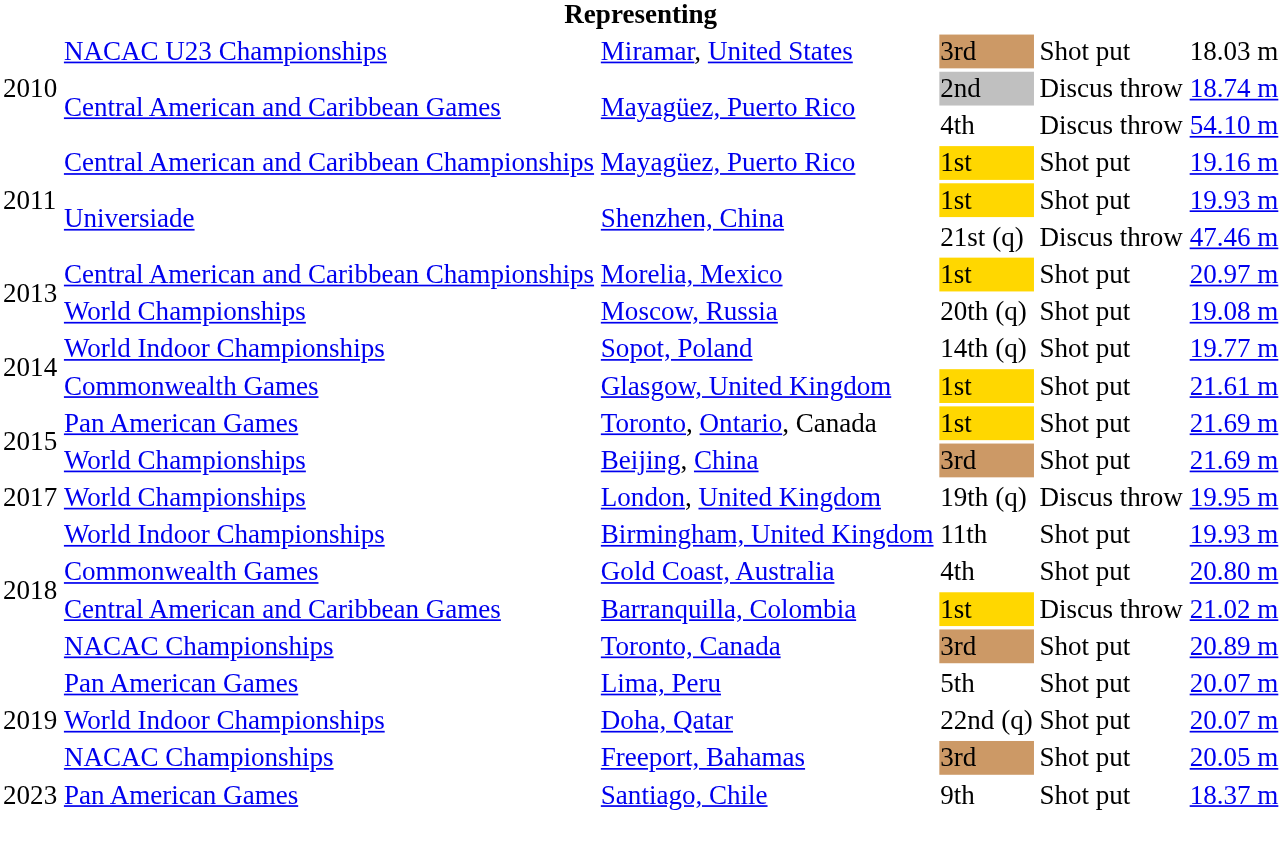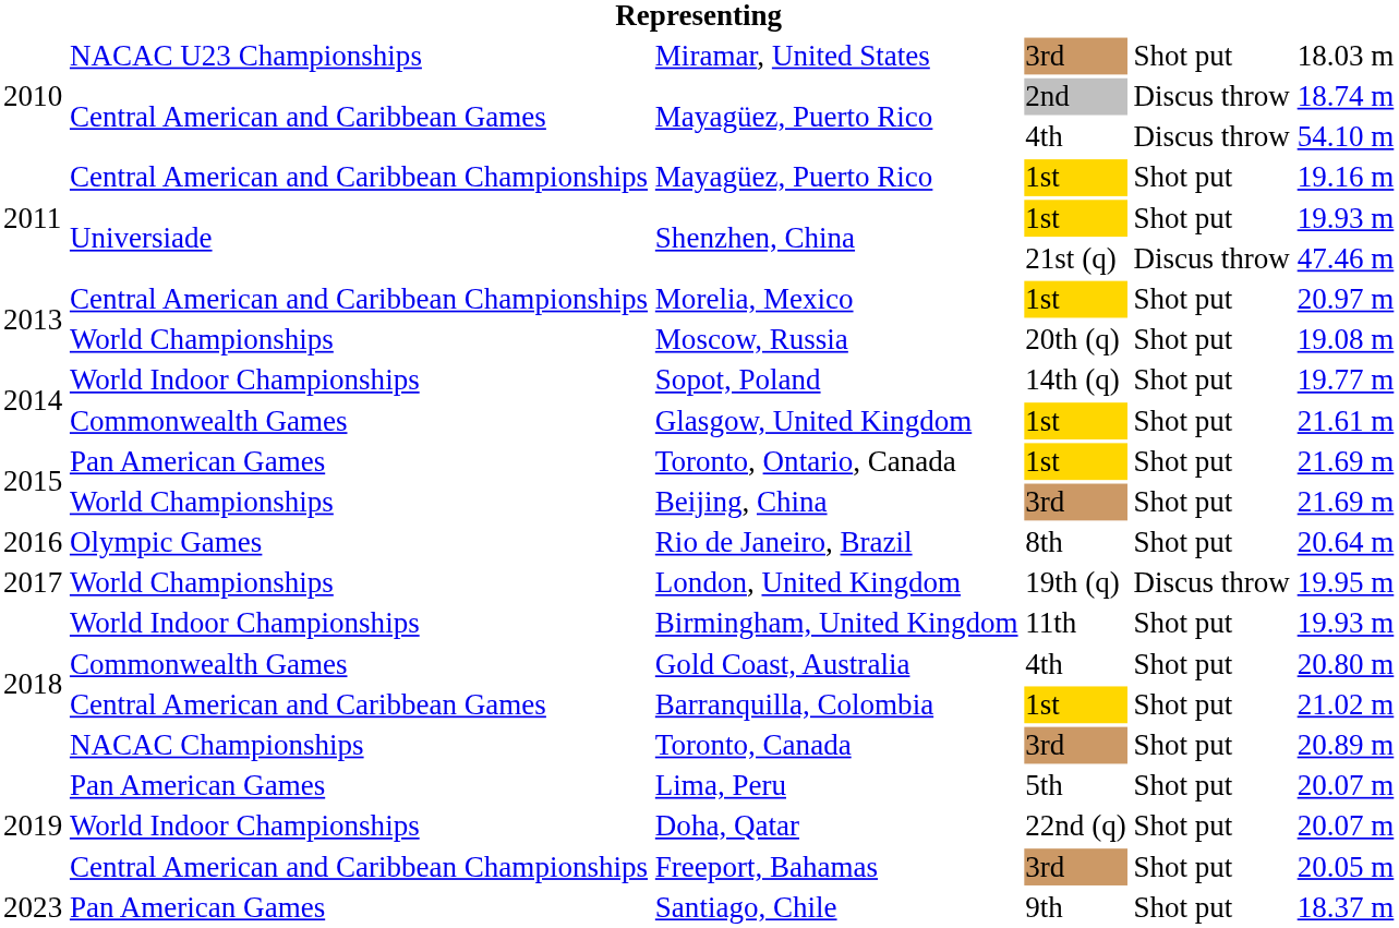 <table>
 <tr>
 <th colspan="6">Representing </th>
 </tr>
 <tr>
 <td rowspan=3>2010</td>
 <td><a href='#'>NACAC U23 Championships</a></td>
 <td><a href='#'>Miramar</a>, <a href='#'>United States</a></td>
 <td bgcolor=cc9966>3rd</td>
 <td>Shot put</td>
 <td>18.03 m</td>
 </tr>
 <tr>
 <td rowspan=2><a href='#'>Central American and Caribbean Games</a></td>
 <td rowspan=2><a href='#'>Mayagüez, Puerto Rico</a></td>
 <td bgcolor=silver>2nd</td>
 <td>Discus throw</td>
 <td><a href='#'>18.74 m</a></td>
 </tr>
 <tr>
 <td>4th</td>
 <td>Discus throw</td>
 <td><a href='#'>54.10 m</a></td>
 </tr>
 <tr>
 <td rowspan=3>2011</td>
 <td><a href='#'>Central American and Caribbean Championships</a></td>
 <td><a href='#'>Mayagüez, Puerto Rico</a></td>
 <td bgcolor=gold>1st</td>
 <td>Shot put</td>
 <td><a href='#'>19.16 m</a></td>
 </tr>
 <tr>
 <td rowspan=2><a href='#'>Universiade</a></td>
 <td rowspan=2><a href='#'>Shenzhen, China</a></td>
 <td bgcolor=gold>1st</td>
 <td>Shot put</td>
 <td><a href='#'>19.93 m</a></td>
 </tr>
 <tr>
 <td>21st (q)</td>
 <td>Discus throw</td>
 <td><a href='#'>47.46 m</a></td>
 </tr>
 <tr>
 <td rowspan=2>2013</td>
 <td><a href='#'>Central American and Caribbean Championships</a></td>
 <td><a href='#'>Morelia, Mexico</a></td>
 <td bgcolor=gold>1st</td>
 <td>Shot put</td>
 <td><a href='#'>20.97 m</a></td>
 </tr>
 <tr>
 <td><a href='#'>World Championships</a></td>
 <td><a href='#'>Moscow, Russia</a></td>
 <td>20th (q)</td>
 <td>Shot put</td>
 <td><a href='#'>19.08 m</a></td>
 </tr>
 <tr>
 <td rowspan=2>2014</td>
 <td><a href='#'>World Indoor Championships</a></td>
 <td><a href='#'>Sopot, Poland</a></td>
 <td>14th (q)</td>
 <td>Shot put</td>
 <td><a href='#'>19.77 m</a></td>
 </tr>
 <tr>
 <td><a href='#'>Commonwealth Games</a></td>
 <td><a href='#'>Glasgow, United Kingdom</a></td>
 <td bgcolor=gold>1st</td>
 <td>Shot put</td>
 <td><a href='#'>21.61 m</a></td>
 </tr>
 <tr>
 <td rowspan=2>2015</td>
 <td><a href='#'>Pan American Games</a></td>
 <td><a href='#'>Toronto</a>, <a href='#'>Ontario</a>, Canada</td>
 <td bgcolor=gold>1st</td>
 <td>Shot put</td>
 <td><a href='#'>21.69 m</a></td>
 </tr>
 <tr>
 <td><a href='#'>World Championships</a></td>
 <td><a href='#'>Beijing</a>, <a href='#'>China</a></td>
 <td bgcolor=cc9966>3rd</td>
 <td>Shot put</td>
 <td><a href='#'>21.69 m</a></td>
 </tr>
 <tr>
+<td>2016</td>
+<td><a href='#'>Olympic Games</a></td>
+<td><a href='#'>Rio de Janeiro</a>, <a href='#'>Brazil</a></td>
+<td>8th</td>
+<td>Shot put</td>
+<td><a href='#'>20.64 m</a></td>
+</tr>
+<tr>
 <td>2017</td>
 <td><a href='#'>World Championships</a></td>
 <td><a href='#'>London</a>, <a href='#'>United Kingdom</a></td>
 <td>19th (q)</td>
 <td>Discus throw</td>
 <td><a href='#'>19.95 m</a></td>
 </tr>
 <tr>
 <td rowspan=4>2018</td>
 <td><a href='#'>World Indoor Championships</a></td>
 <td><a href='#'>Birmingham, United Kingdom</a></td>
 <td>11th</td>
 <td>Shot put</td>
 <td><a href='#'>19.93 m</a></td>
 </tr>
 <tr>
 <td><a href='#'>Commonwealth Games</a></td>
 <td><a href='#'>Gold Coast, Australia</a></td>
 <td>4th</td>
 <td>Shot put</td>
 <td><a href='#'>20.80 m</a></td>
 </tr>
 <tr>
 <td><a href='#'>Central American and Caribbean Games</a></td>
 <td><a href='#'>Barranquilla, Colombia</a></td>
 <td bgcolor=gold>1st</td>
-<td>Discus throw</td>
+<td>Shot put</td>
 <td><a href='#'>21.02 m</a></td>
 </tr>
 <tr>
 <td><a href='#'>NACAC Championships</a></td>
 <td><a href='#'>Toronto, Canada</a></td>
 <td bgcolor=cc9966>3rd</td>
 <td>Shot put</td>
 <td><a href='#'>20.89 m</a></td>
 </tr>
 <tr>
 <td rowspan=3>2019</td>
 <td><a href='#'>Pan American Games</a></td>
 <td><a href='#'>Lima, Peru</a></td>
 <td>5th</td>
 <td>Shot put</td>
 <td><a href='#'>20.07 m</a></td>
 </tr>
 <tr>
 <td><a href='#'>World Indoor Championships</a></td>
 <td><a href='#'>Doha, Qatar</a></td>
 <td>22nd (q)</td>
 <td>Shot put</td>
 <td><a href='#'>20.07 m</a></td>
 </tr>
 <tr>
-<td><a href='#'>NACAC Championships</a></td>
+<td><a href='#'>Central American and Caribbean Championships</a></td>
 <td><a href='#'>Freeport, Bahamas</a></td>
 <td bgcolor=cc9966>3rd</td>
 <td>Shot put</td>
 <td><a href='#'>20.05 m</a></td>
 </tr>
 <tr>
 <td>2023</td>
 <td><a href='#'>Pan American Games</a></td>
 <td><a href='#'>Santiago, Chile</a></td>
 <td>9th</td>
 <td>Shot put</td>
 <td><a href='#'>18.37 m</a></td>
 </tr>
 </table>
